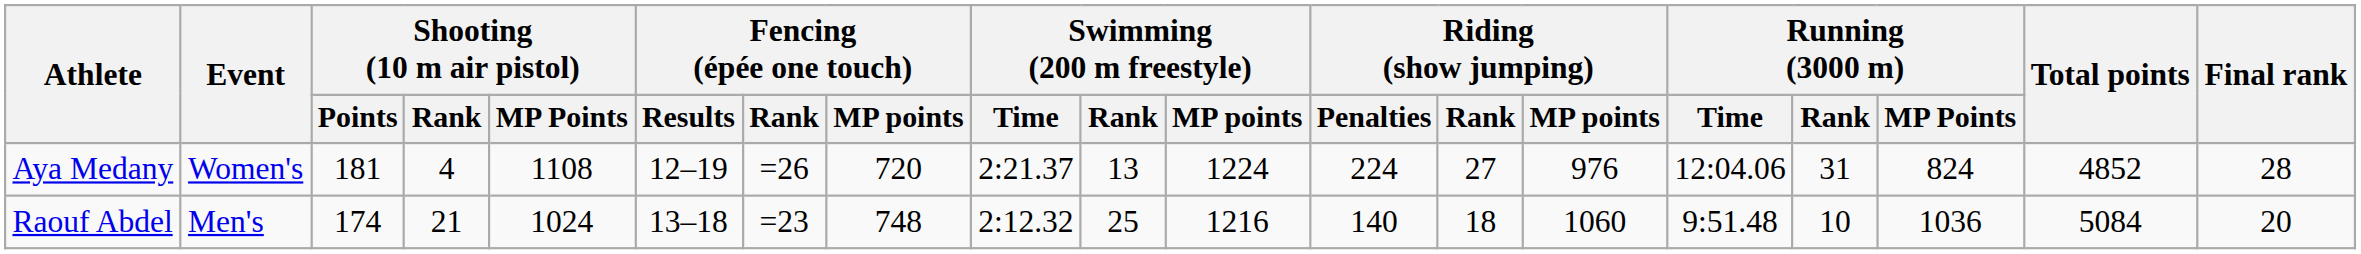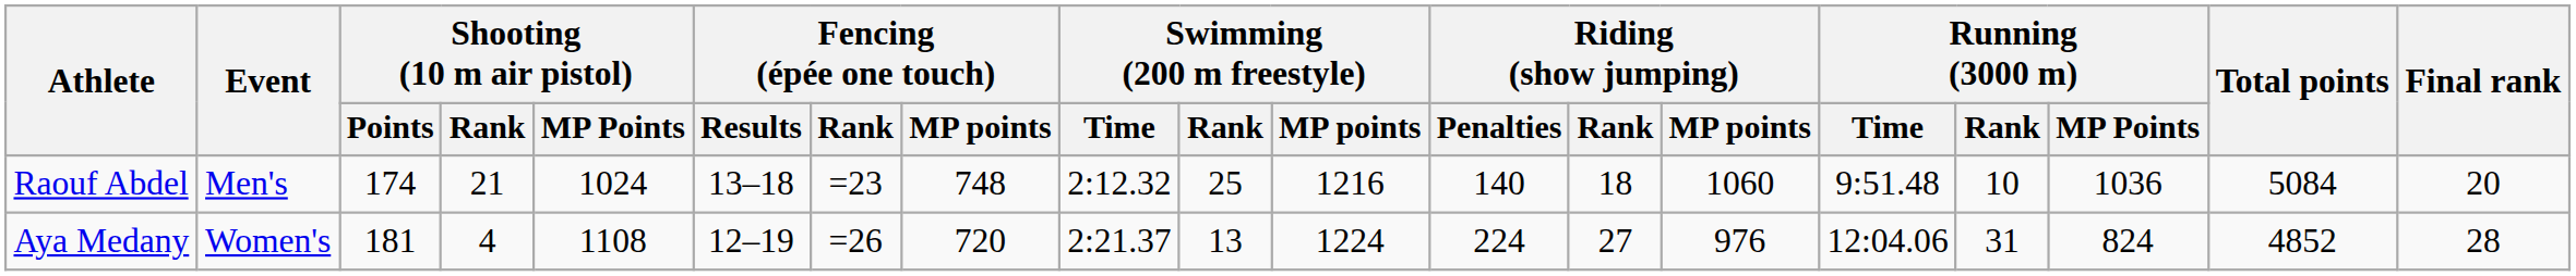 <table class="wikitable" style="font-size:90%">
 <tr>
 <th rowspan="2">Athlete</th>
 <th rowspan="2">Event</th>
 <th colspan=3>Shooting<br><span>(10 m air pistol)</span></th>
 <th colspan=3>Fencing<br><span>(épée one touch)</span></th>
 <th colspan=3>Swimming<br><span>(200 m freestyle)</span></th>
 <th colspan=3>Riding<br><span>(show jumping)</span></th>
 <th colspan=3>Running<br><span>(3000 m)</span></th>
 <th rowspan=2>Total points</th>
 <th rowspan=2>Final rank</th>
 </tr>
 <tr style="font-size:95%">
 <th>Points</th>
 <th>Rank</th>
 <th>MP Points</th>
 <th>Results</th>
 <th>Rank</th>
 <th>MP points</th>
 <th>Time</th>
 <th>Rank</th>
 <th>MP points</th>
 <th>Penalties</th>
 <th>Rank</th>
 <th>MP points</th>
 <th>Time</th>
 <th>Rank</th>
 <th>MP Points</th>
 </tr>
 <tr align=center>
+<td align=left><a href='#'>Raouf Abdel</a></td>
+<td align=left><a href='#'>Men's</a></td>
+<td>174</td>
+<td>21</td>
+<td>1024</td>
+<td>13–18</td>
+<td>=23</td>
+<td>748</td>
+<td>2:12.32</td>
+<td>25</td>
+<td>1216</td>
+<td>140</td>
+<td>18</td>
+<td>1060</td>
+<td>9:51.48</td>
+<td>10</td>
+<td>1036</td>
+<td>5084</td>
+<td>20</td>
+</tr>
+<tr align=center>
 <td align=left><a href='#'>Aya Medany</a></td>
 <td align=left><a href='#'>Women's</a></td>
 <td>181</td>
 <td>4</td>
 <td>1108</td>
 <td>12–19</td>
 <td>=26</td>
 <td>720</td>
 <td>2:21.37</td>
 <td>13</td>
 <td>1224</td>
 <td>224</td>
 <td>27</td>
 <td>976</td>
 <td>12:04.06</td>
 <td>31</td>
 <td>824</td>
 <td>4852</td>
 <td>28</td>
 </tr>
-<tr align=center>
-<td align=left><a href='#'>Raouf Abdel</a></td>
-<td align=left><a href='#'>Men's</a></td>
-<td>174</td>
-<td>21</td>
-<td>1024</td>
-<td>13–18</td>
-<td>=23</td>
-<td>748</td>
-<td>2:12.32</td>
-<td>25</td>
-<td>1216</td>
-<td>140</td>
-<td>18</td>
-<td>1060</td>
-<td>9:51.48</td>
-<td>10</td>
-<td>1036</td>
-<td>5084</td>
-<td>20</td>
-</tr>
 </table>
